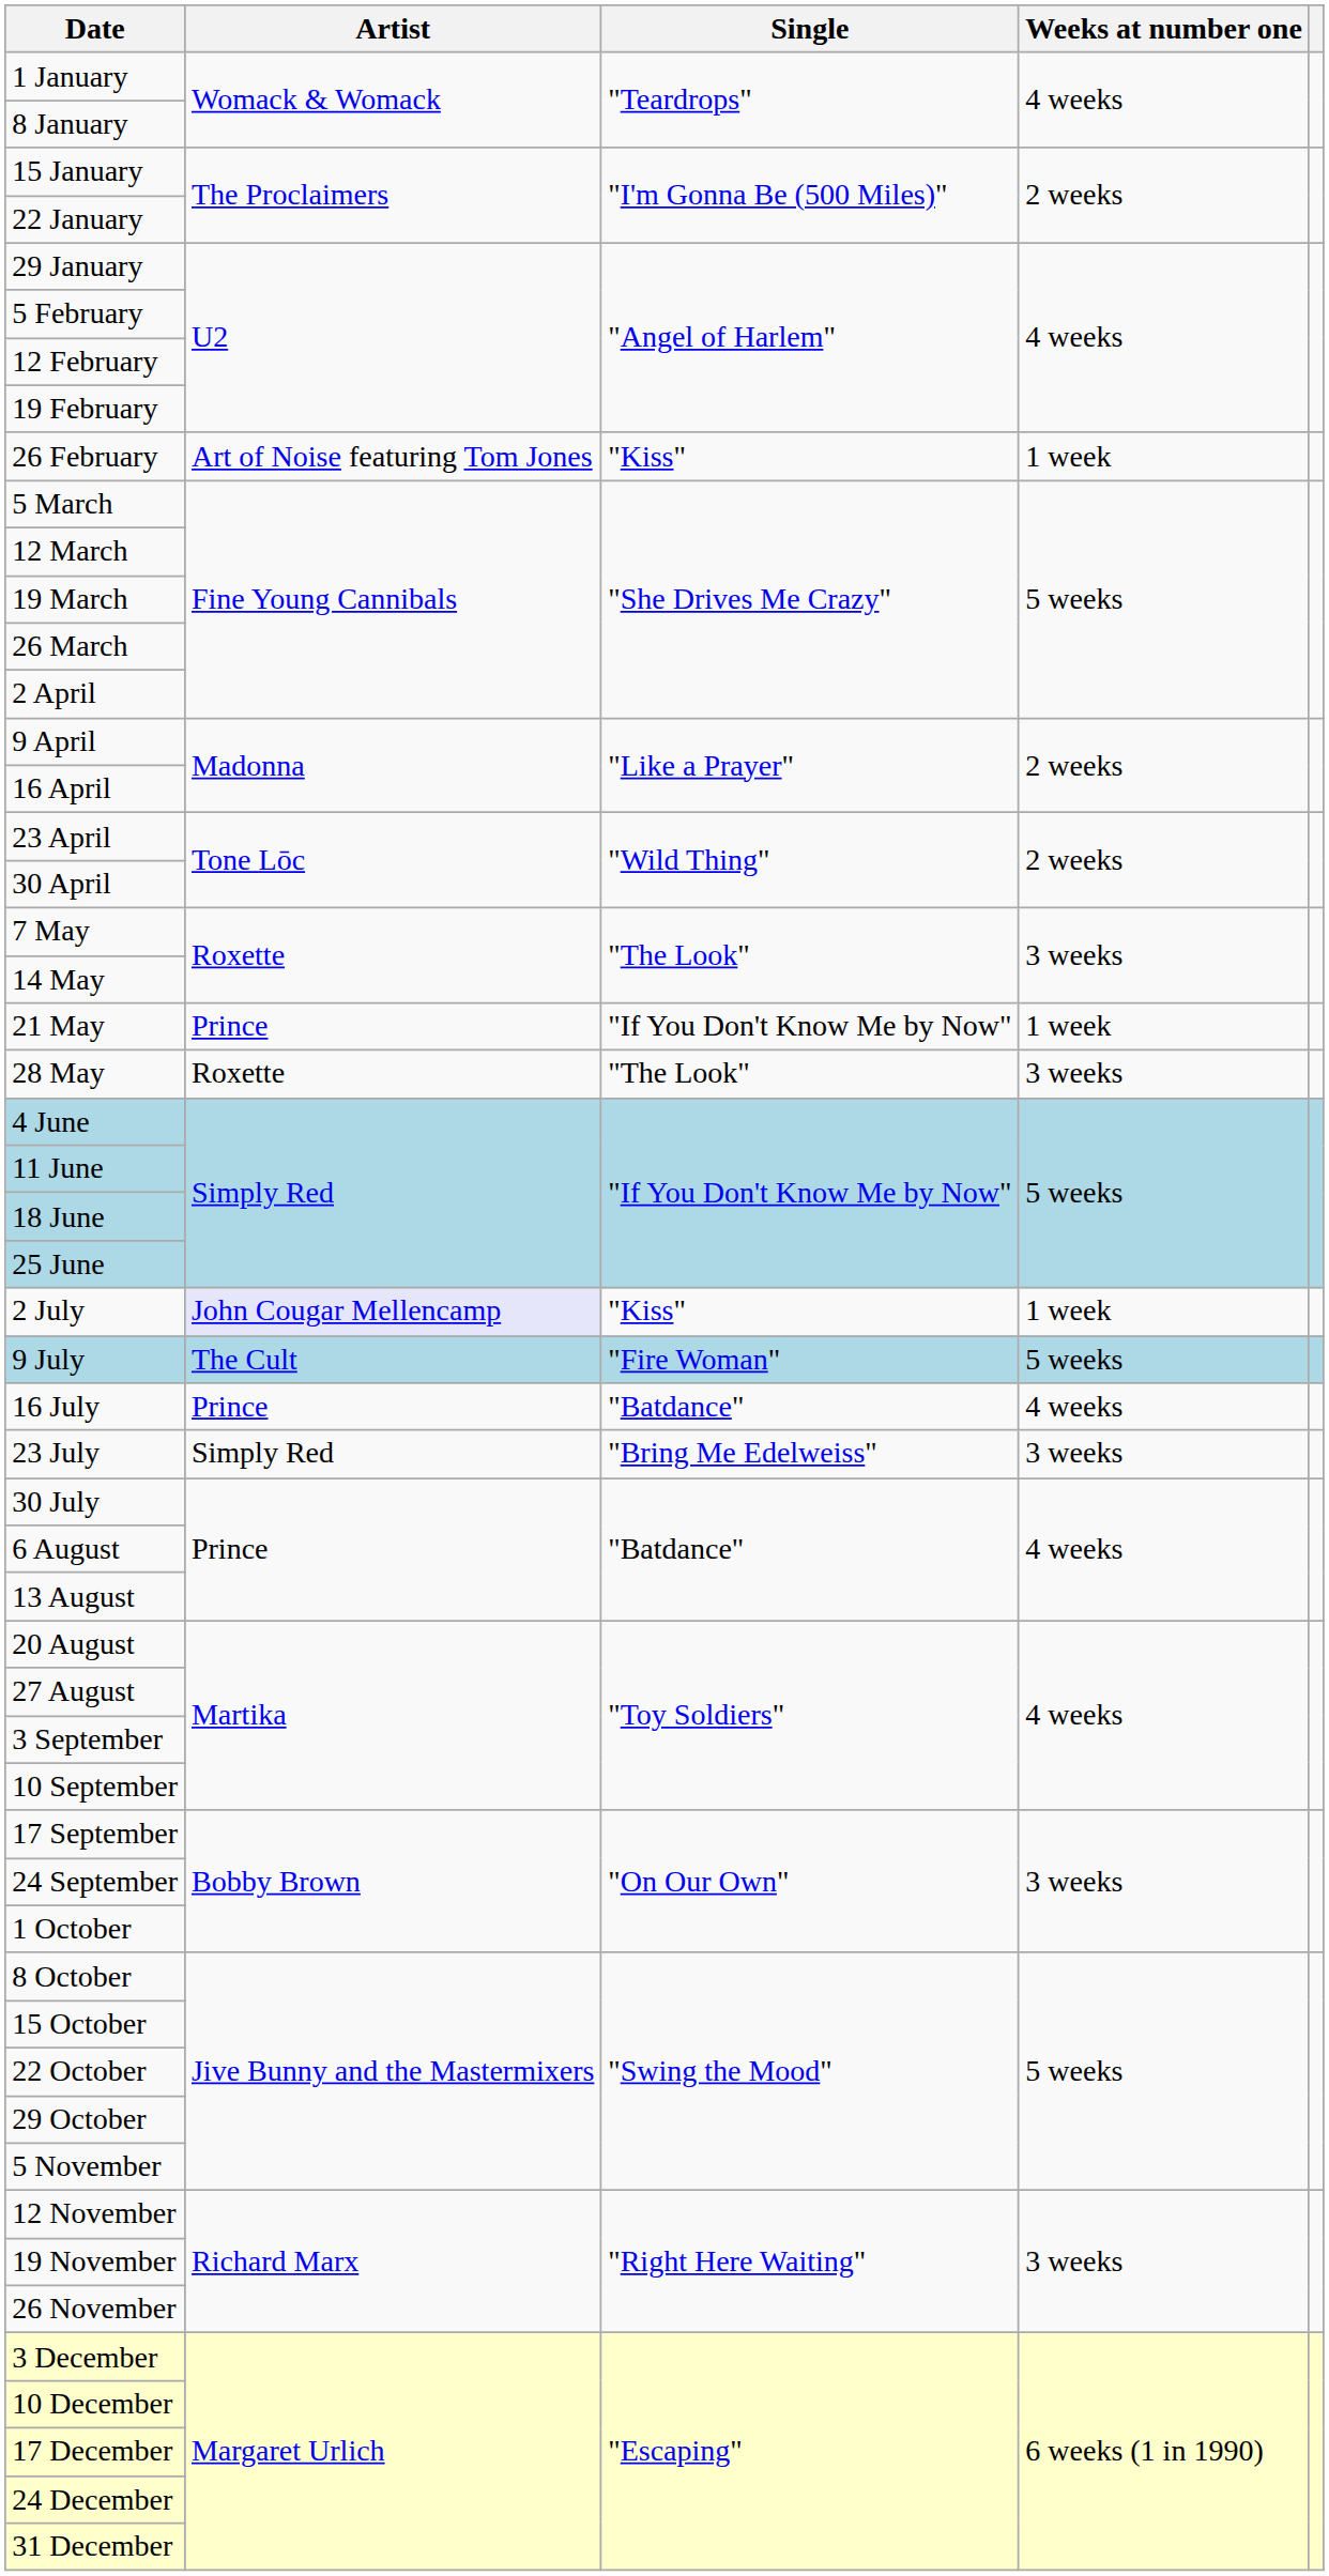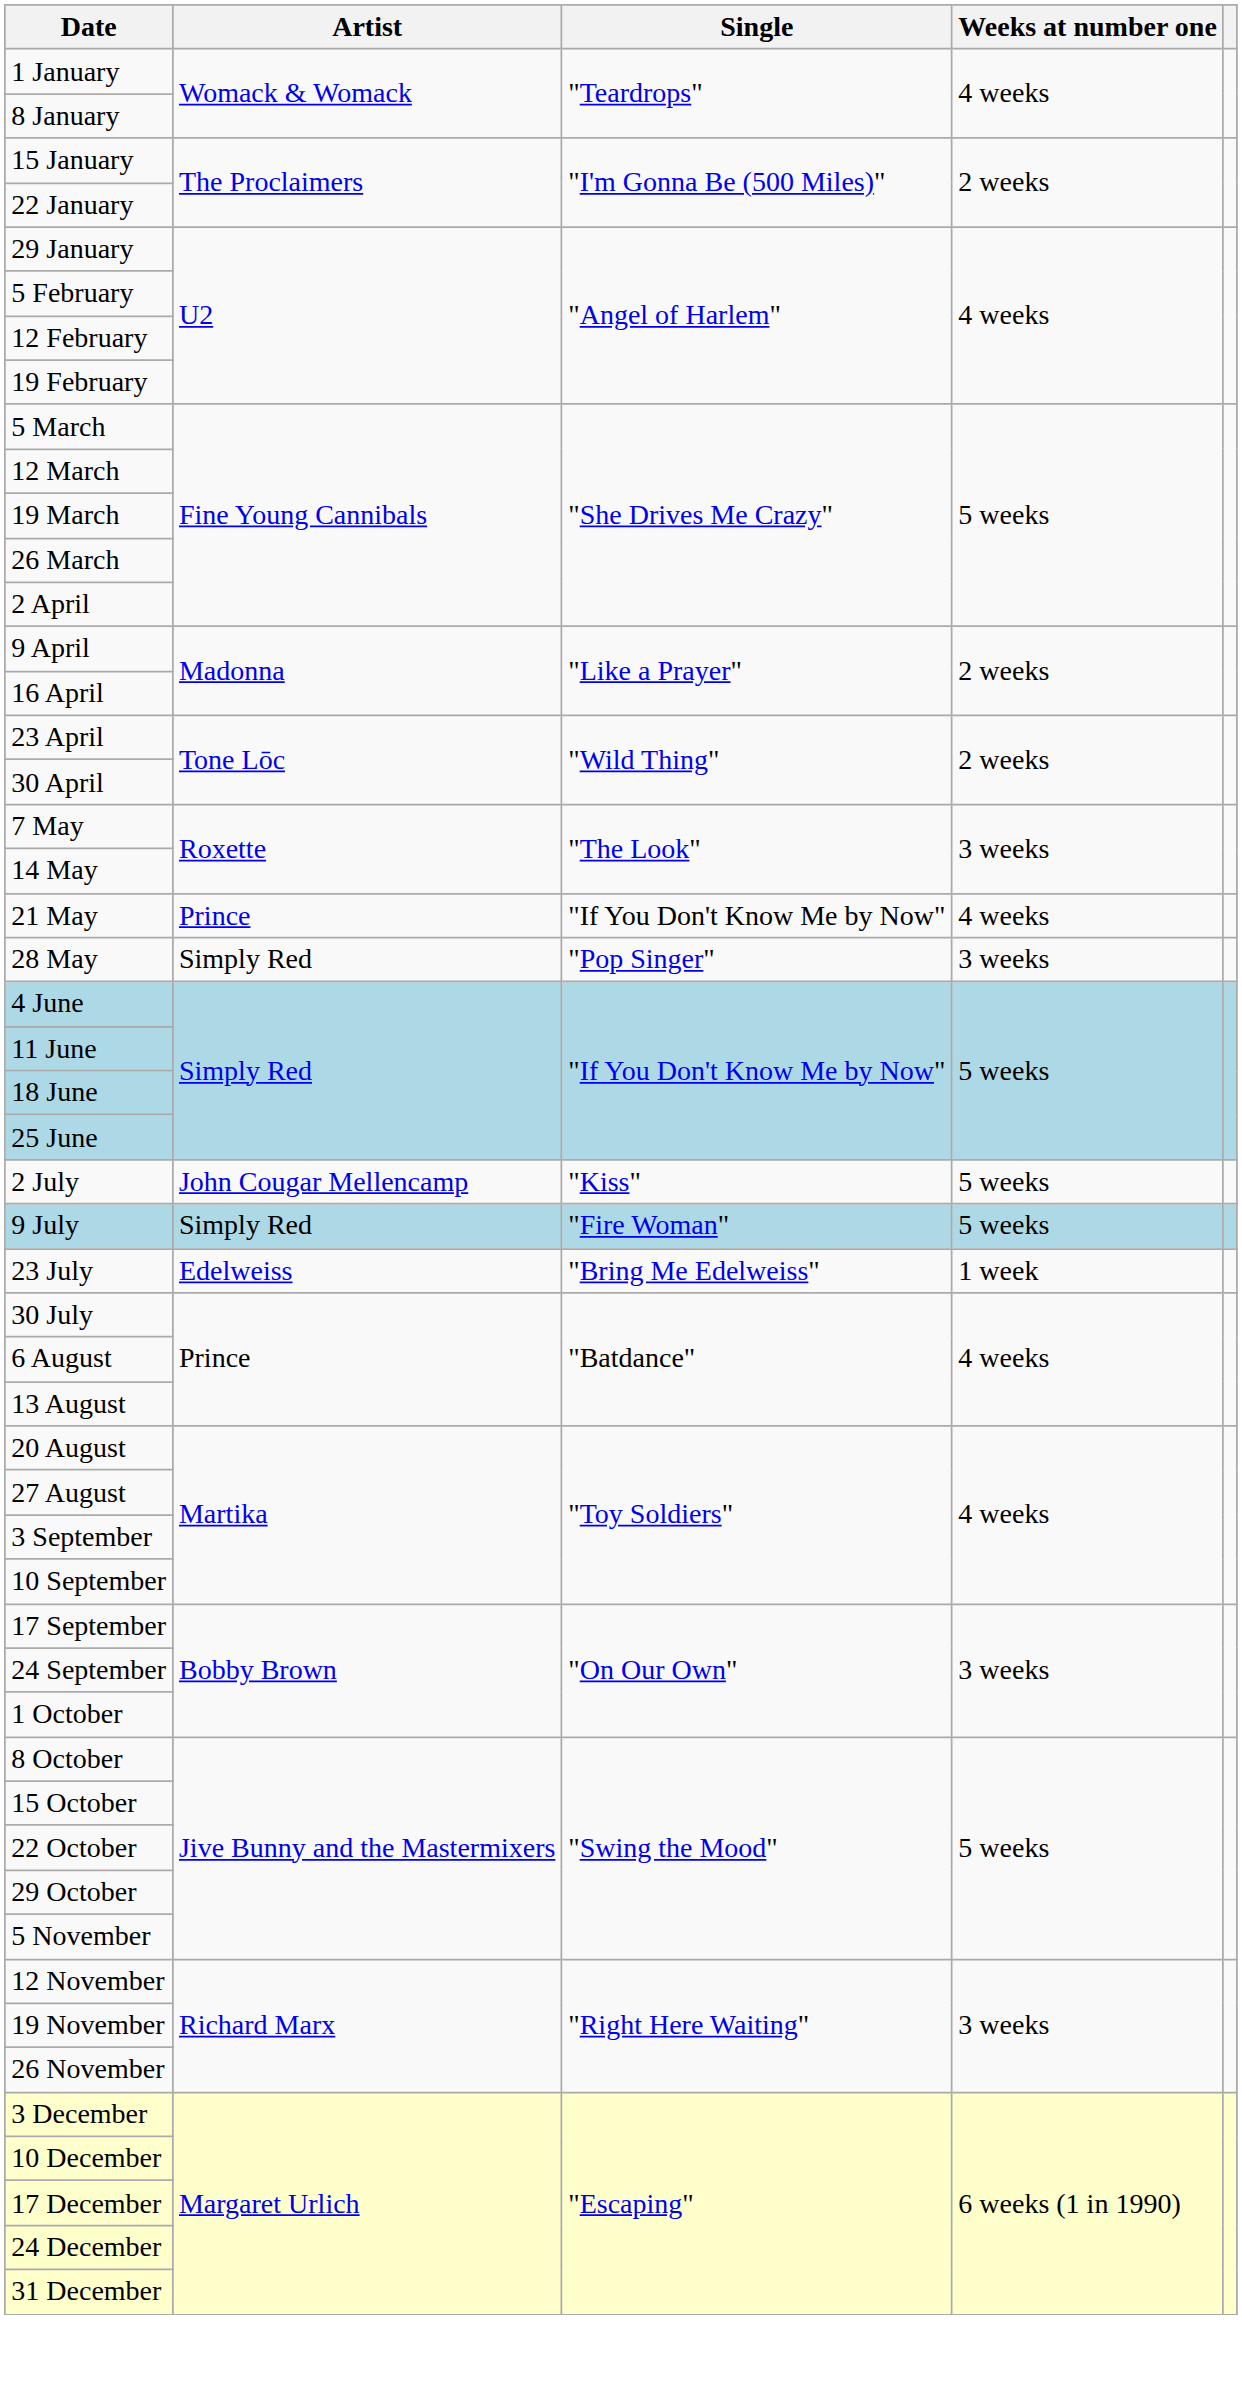 <table class="wikitable">
 <tr>
 <th>Date</th>
 <th>Artist</th>
 <th>Single</th>
 <th>Weeks at number one</th>
 <th></th>
 </tr>
 <tr>
 <td>1 January</td>
 <td rowspan="2"><a href='#'>Womack & Womack</a></td>
 <td rowspan="2">"<a href='#'>Teardrops</a>"</td>
 <td rowspan="2">4 weeks</td>
 <td rowspan="2"></td>
 </tr>
 <tr>
 <td>8 January</td>
 </tr>
 <tr>
 <td>15 January</td>
 <td rowspan="2"><a href='#'>The Proclaimers</a></td>
 <td rowspan="2">"<a href='#'>I'm Gonna Be (500 Miles)</a>"</td>
 <td rowspan="2">2 weeks</td>
 <td rowspan="2"></td>
 </tr>
 <tr>
 <td>22 January</td>
 </tr>
 <tr>
 <td>29 January</td>
 <td rowspan="4"><a href='#'>U2</a></td>
 <td rowspan="4">"<a href='#'>Angel of Harlem</a>"</td>
 <td rowspan="4">4 weeks</td>
 <td rowspan="4"></td>
 </tr>
 <tr>
 <td>5 February</td>
 </tr>
 <tr>
 <td>12 February</td>
 </tr>
 <tr>
 <td>19 February</td>
-</tr>
-<tr>
-<td>26 February</td>
-<td><a href='#'>Art of Noise</a> featuring <a href='#'>Tom Jones</a></td>
-<td>"<a href='#'>Kiss</a>"</td>
-<td>1 week</td>
-<td></td>
 </tr>
 <tr>
 <td>5 March</td>
 <td rowspan="5"><a href='#'>Fine Young Cannibals</a></td>
 <td rowspan="5">"<a href='#'>She Drives Me Crazy</a>"</td>
 <td rowspan="5">5 weeks</td>
 <td rowspan="5"></td>
 </tr>
 <tr>
 <td>12 March</td>
 </tr>
 <tr>
 <td>19 March</td>
 </tr>
 <tr>
 <td>26 March</td>
 </tr>
 <tr>
 <td>2 April</td>
 </tr>
 <tr>
 <td>9 April</td>
 <td rowspan="2"><a href='#'>Madonna</a></td>
 <td rowspan="2">"<a href='#'>Like a Prayer</a>"</td>
 <td rowspan="2">2 weeks</td>
 <td rowspan="2"></td>
 </tr>
 <tr>
 <td>16 April</td>
 </tr>
 <tr>
 <td>23 April</td>
 <td rowspan="2"><a href='#'>Tone Lōc</a></td>
 <td rowspan="2">"<a href='#'>Wild Thing</a>"</td>
 <td rowspan="2">2 weeks</td>
 <td rowspan="2"></td>
 </tr>
 <tr>
 <td>30 April</td>
 </tr>
 <tr>
 <td>7 May</td>
 <td rowspan="2"><a href='#'>Roxette</a></td>
 <td rowspan="2">"<a href='#'>The Look</a>"</td>
 <td rowspan="2">3 weeks</td>
 <td rowspan="2"></td>
 </tr>
 <tr>
 <td>14 May</td>
 </tr>
 <tr>
 <td>21 May</td>
 <td><a href='#'>Prince</a></td>
 <td>"If You Don't Know Me by Now"</td>
-<td>1 week</td>
+<td>4 weeks</td>
 <td></td>
 </tr>
 <tr>
 <td>28 May</td>
-<td>Roxette</td>
-<td>"The Look"</td>
+<td>Simply Red</td>
+<td>"<a href='#'>Pop Singer</a>"</td>
 <td>3 weeks</td>
 <td></td>
 </tr>
 <tr bgcolor="lightblue">
 <td>4 June</td>
 <td rowspan="4"><a href='#'>Simply Red</a></td>
 <td rowspan="4">"<a href='#'>If You Don't Know Me by Now</a>"</td>
 <td rowspan="4">5 weeks</td>
 <td rowspan="4"></td>
 </tr>
 <tr bgcolor="lightblue">
 <td>11 June</td>
 </tr>
 <tr bgcolor="lightblue">
 <td>18 June</td>
 </tr>
 <tr bgcolor="lightblue">
 <td>25 June</td>
 </tr>
 <tr>
 <td>2 July</td>
-<td style="background: lavender;"><a href='#'>John Cougar Mellencamp</a></td>
+<td><a href='#'>John Cougar Mellencamp</a></td>
 <td>"<a href='#'>Kiss</a>"</td>
-<td>1 week</td>
+<td>5 weeks</td>
 <td></td>
 </tr>
 <tr bgcolor="lightblue">
 <td>9 July</td>
-<td><a href='#'>The Cult</a></td>
+<td>Simply Red</td>
 <td>"<a href='#'>Fire Woman</a>"</td>
 <td>5 weeks</td>
 <td></td>
 </tr>
 <tr>
-<td>16 July</td>
-<td><a href='#'>Prince</a></td>
-<td>"<a href='#'>Batdance</a>"</td>
-<td>4 weeks</td>
-<td></td>
-</tr>
-<tr>
 <td>23 July</td>
-<td>Simply Red</td>
+<td><a href='#'>Edelweiss</a></td>
 <td>"<a href='#'>Bring Me Edelweiss</a>"</td>
-<td>3 weeks</td>
+<td>1 week</td>
 <td></td>
 </tr>
 <tr>
 <td>30 July</td>
 <td rowspan="3">Prince</td>
 <td rowspan="3">"Batdance"</td>
 <td rowspan="3">4 weeks</td>
 <td rowspan="3"></td>
 </tr>
 <tr>
 <td>6 August</td>
 </tr>
 <tr>
 <td>13 August</td>
 </tr>
 <tr>
 <td>20 August</td>
 <td rowspan="4"><a href='#'>Martika</a></td>
 <td rowspan="4">"<a href='#'>Toy Soldiers</a>"</td>
 <td rowspan="4">4 weeks</td>
 <td rowspan="4"></td>
 </tr>
 <tr>
 <td>27 August</td>
 </tr>
 <tr>
 <td>3 September</td>
 </tr>
 <tr>
 <td>10 September</td>
 </tr>
 <tr>
 <td>17 September</td>
 <td rowspan="3"><a href='#'>Bobby Brown</a></td>
 <td rowspan="3">"<a href='#'>On Our Own</a>"</td>
 <td rowspan="3">3 weeks</td>
 <td rowspan="3"></td>
 </tr>
 <tr>
 <td>24 September</td>
 </tr>
 <tr>
 <td>1 October</td>
 </tr>
 <tr>
 <td>8 October</td>
 <td rowspan="5"><a href='#'>Jive Bunny and the Mastermixers</a></td>
 <td rowspan="5">"<a href='#'>Swing the Mood</a>"</td>
 <td rowspan="5">5 weeks</td>
 <td rowspan="5"></td>
 </tr>
 <tr>
 <td>15 October</td>
 </tr>
 <tr>
 <td>22 October</td>
 </tr>
 <tr>
 <td>29 October</td>
 </tr>
 <tr>
 <td>5 November</td>
 </tr>
 <tr>
 <td>12 November</td>
 <td rowspan="3"><a href='#'>Richard Marx</a></td>
 <td rowspan="3">"<a href='#'>Right Here Waiting</a>"</td>
 <td rowspan="3">3 weeks</td>
 <td rowspan="3"></td>
 </tr>
 <tr>
 <td>19 November</td>
 </tr>
 <tr>
 <td>26 November</td>
 </tr>
 <tr bgcolor="#FFFFCC">
 <td>3 December</td>
 <td rowspan="5"><a href='#'>Margaret Urlich</a></td>
 <td rowspan="5">"<a href='#'>Escaping</a>"</td>
 <td rowspan="5">6 weeks (1 in 1990)</td>
 <td rowspan="5"></td>
 </tr>
 <tr bgcolor="#FFFFCC">
 <td>10 December</td>
 </tr>
 <tr bgcolor="#FFFFCC">
 <td>17 December</td>
 </tr>
 <tr bgcolor="#FFFFCC">
 <td>24 December</td>
 </tr>
 <tr bgcolor="#FFFFCC">
 <td>31 December</td>
 </tr>
 </table>
